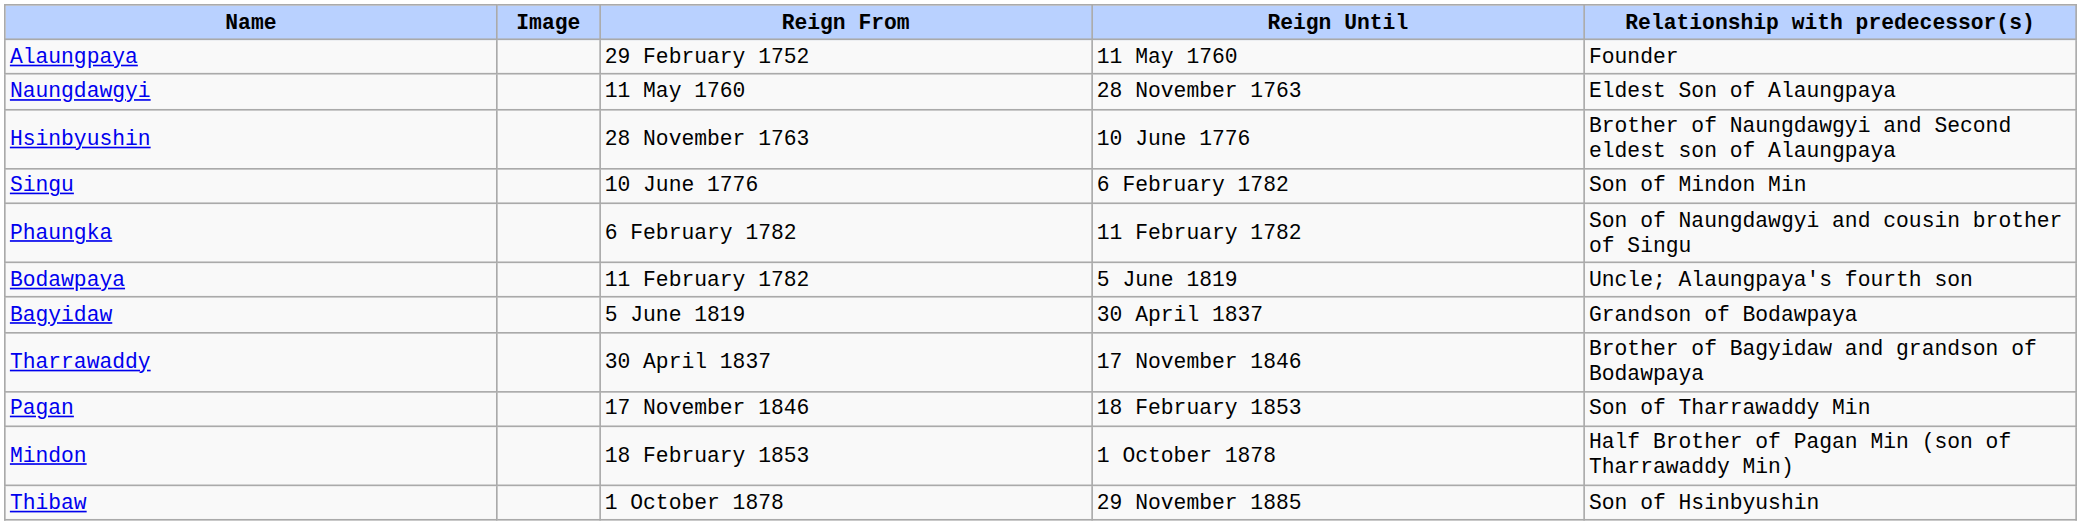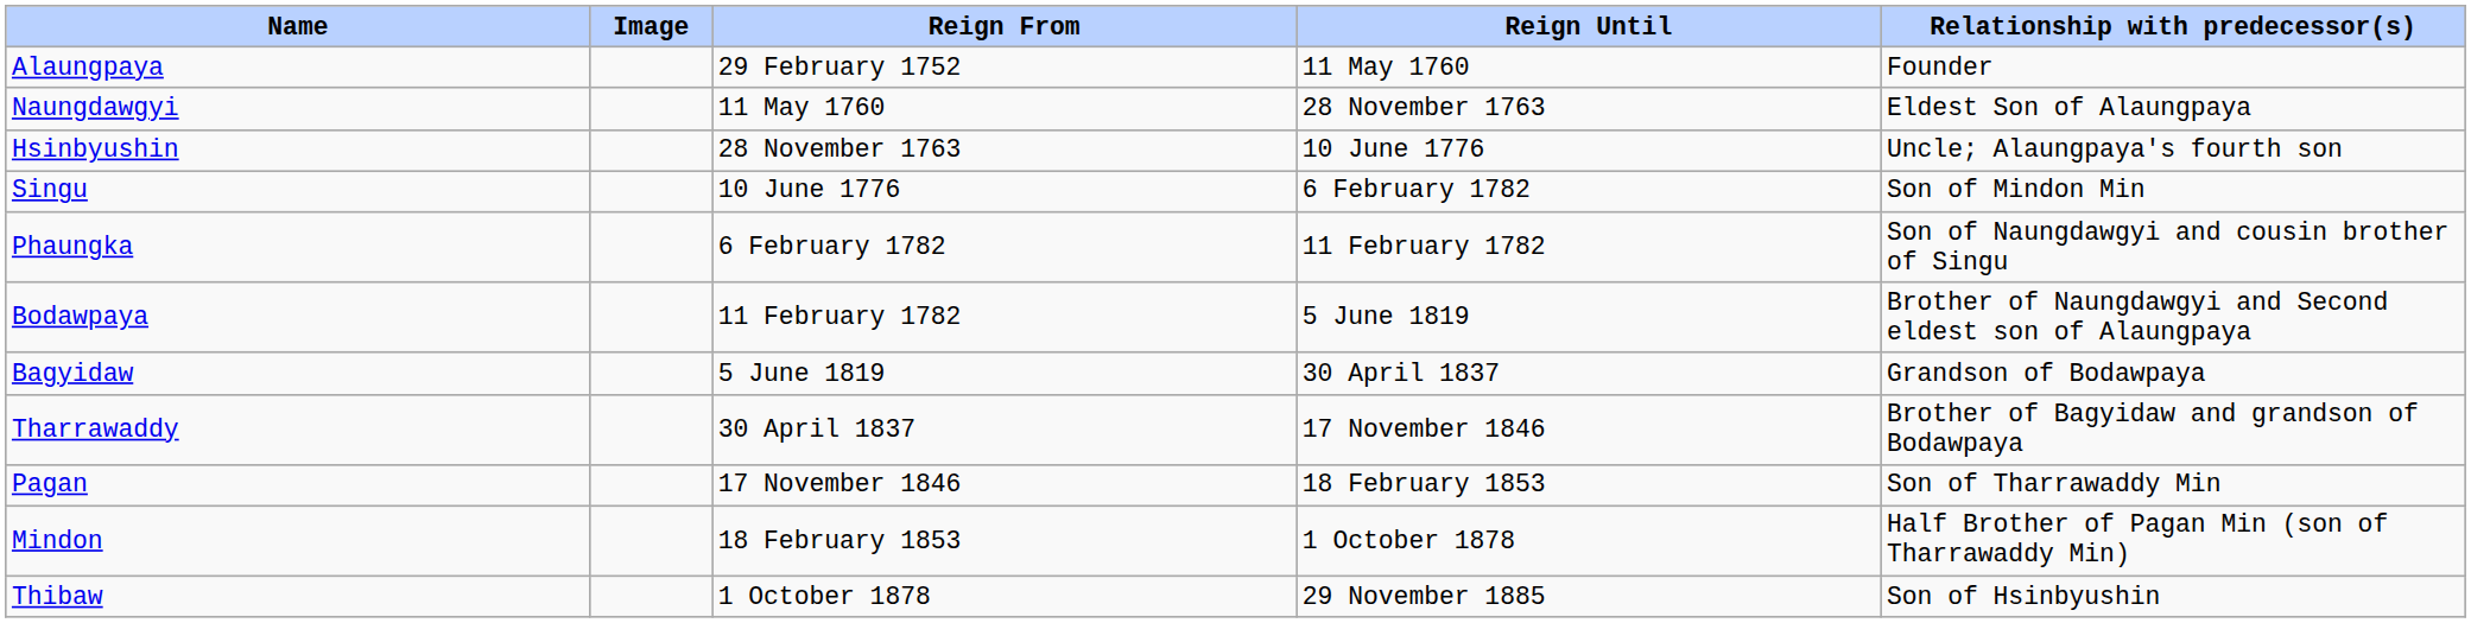 <table width=100% class="wikitable">
 <tr>
 <th style="background-color:#B9D1FF" width=10%>Name</th>
 <th style="background-color:#B9D1FF" width=1%>Image</th>
 <th style="background-color:#B9D1FF" width=10%>Reign From</th>
 <th style="background-color:#B9D1FF" width=10%>Reign Until</th>
 <th style="background-color:#B9D1FF" width=10%>Relationship with predecessor(s)</th>
 </tr>
 <tr>
 <td><a href='#'>Alaungpaya</a></td>
 <td></td>
 <td>29 February 1752</td>
 <td>11 May 1760</td>
 <td>Founder</td>
 </tr>
 <tr>
 <td><a href='#'>Naungdawgyi</a></td>
 <td></td>
 <td>11 May 1760</td>
 <td>28 November 1763</td>
 <td>Eldest Son of Alaungpaya</td>
 </tr>
 <tr>
 <td><a href='#'>Hsinbyushin</a></td>
 <td></td>
 <td>28 November 1763</td>
 <td>10 June 1776</td>
-<td>Brother of Naungdawgyi and Second eldest son of Alaungpaya</td>
+<td>Uncle; Alaungpaya's fourth son</td>
 </tr>
 <tr>
 <td><a href='#'>Singu</a></td>
 <td></td>
 <td>10 June 1776</td>
 <td>6 February 1782</td>
 <td>Son of Mindon Min</td>
 </tr>
 <tr>
 <td><a href='#'>Phaungka</a></td>
 <td></td>
 <td>6 February 1782</td>
 <td>11 February 1782</td>
 <td>Son of Naungdawgyi and cousin brother of Singu</td>
 </tr>
 <tr>
 <td><a href='#'>Bodawpaya</a></td>
 <td></td>
 <td>11 February 1782</td>
 <td>5 June 1819</td>
-<td>Uncle; Alaungpaya's fourth son</td>
+<td>Brother of Naungdawgyi and Second eldest son of Alaungpaya</td>
 </tr>
 <tr>
 <td><a href='#'>Bagyidaw</a></td>
 <td></td>
 <td>5 June 1819</td>
 <td>30 April 1837</td>
 <td>Grandson of Bodawpaya</td>
 </tr>
 <tr>
 <td><a href='#'>Tharrawaddy</a></td>
 <td></td>
 <td>30 April 1837</td>
 <td>17 November 1846</td>
 <td>Brother of Bagyidaw and grandson of Bodawpaya</td>
 </tr>
 <tr>
 <td><a href='#'>Pagan</a></td>
 <td></td>
 <td>17 November 1846</td>
 <td>18 February 1853</td>
 <td>Son of Tharrawaddy Min</td>
 </tr>
 <tr>
 <td><a href='#'>Mindon</a></td>
 <td></td>
 <td>18 February 1853</td>
 <td>1 October 1878</td>
 <td>Half Brother of Pagan Min (son of Tharrawaddy Min)</td>
 </tr>
 <tr>
 <td><a href='#'>Thibaw</a></td>
 <td></td>
 <td>1 October 1878</td>
 <td>29 November 1885</td>
 <td>Son of Hsinbyushin</td>
 </tr>
 </table>
